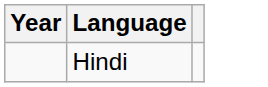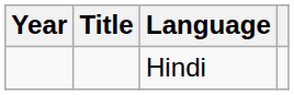 <table class="wikitable">
 <tr>
 <th>Year</th>
+<th>Title</th>
 <th>Language</th>
 <th></th>
 </tr>
 <tr>
 <td></td>
+<td></td>
 <td>Hindi</td>
 <td></td>
 </tr>
 </table>
